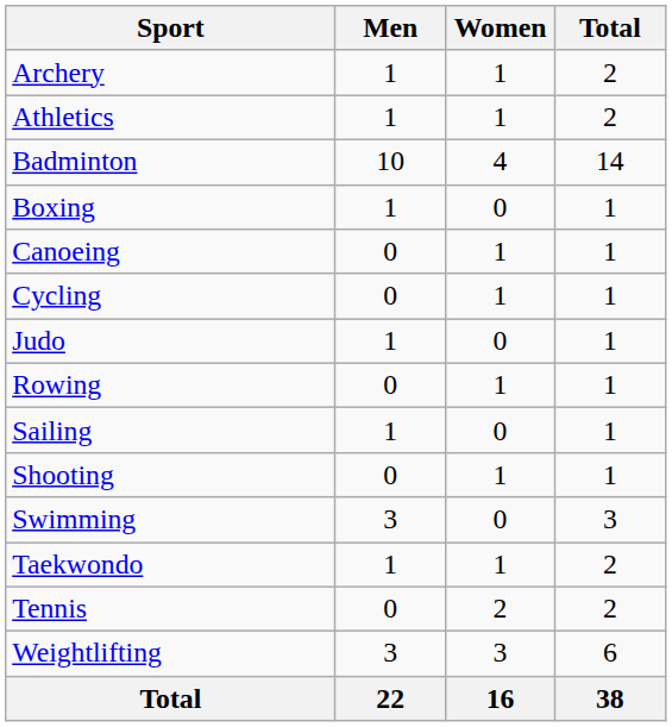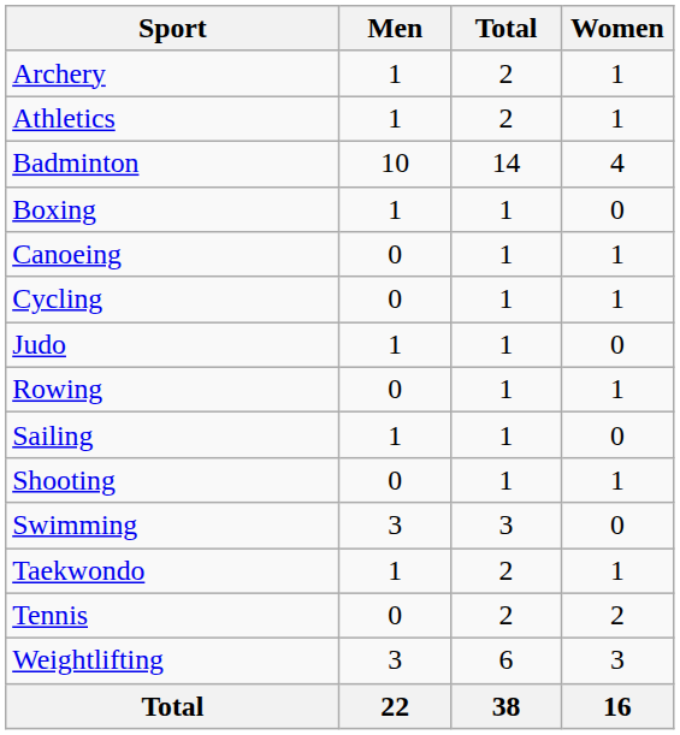 <table class="wikitable sortable" style="text-align:center;">
 <tr>
 <th width=180>Sport</th>
 <th width=55>Men</th>
+<th width=55>Total</th>
 <th width=55>Women</th>
-<th width=55>Total</th>
 </tr>
 <tr>
 <td align=left><a href='#'>Archery</a></td>
 <td>1</td>
+<td>2</td>
 <td>1</td>
-<td>2</td>
 </tr>
 <tr>
 <td align=left><a href='#'>Athletics</a></td>
 <td>1</td>
+<td>2</td>
 <td>1</td>
-<td>2</td>
 </tr>
 <tr>
 <td align=left><a href='#'>Badminton</a></td>
 <td>10</td>
+<td>14</td>
 <td>4</td>
-<td>14</td>
 </tr>
 <tr>
 <td align=left><a href='#'>Boxing</a></td>
 <td>1</td>
+<td>1</td>
 <td>0</td>
-<td>1</td>
 </tr>
 <tr>
 <td align=left><a href='#'>Canoeing</a></td>
 <td>0</td>
 <td>1</td>
 <td>1</td>
 </tr>
 <tr>
 <td align=left><a href='#'>Cycling</a></td>
 <td>0</td>
 <td>1</td>
 <td>1</td>
 </tr>
 <tr>
 <td align=left><a href='#'>Judo</a></td>
 <td>1</td>
+<td>1</td>
 <td>0</td>
-<td>1</td>
 </tr>
 <tr>
 <td align=left><a href='#'>Rowing</a></td>
 <td>0</td>
 <td>1</td>
 <td>1</td>
 </tr>
 <tr>
 <td align=left><a href='#'>Sailing</a></td>
 <td>1</td>
+<td>1</td>
 <td>0</td>
-<td>1</td>
 </tr>
 <tr>
 <td align=left><a href='#'>Shooting</a></td>
 <td>0</td>
 <td>1</td>
 <td>1</td>
 </tr>
 <tr>
 <td align=left><a href='#'>Swimming</a></td>
 <td>3</td>
+<td>3</td>
 <td>0</td>
-<td>3</td>
 </tr>
 <tr>
 <td align=left><a href='#'>Taekwondo</a></td>
 <td>1</td>
+<td>2</td>
 <td>1</td>
-<td>2</td>
 </tr>
 <tr>
 <td align=left><a href='#'>Tennis</a></td>
 <td>0</td>
 <td>2</td>
 <td>2</td>
 </tr>
 <tr>
 <td align=left><a href='#'>Weightlifting</a></td>
 <td>3</td>
+<td>6</td>
 <td>3</td>
-<td>6</td>
 </tr>
 <tr>
 <th>Total</th>
 <th>22</th>
+<th>38</th>
 <th>16</th>
-<th>38</th>
 </tr>
 </table>
